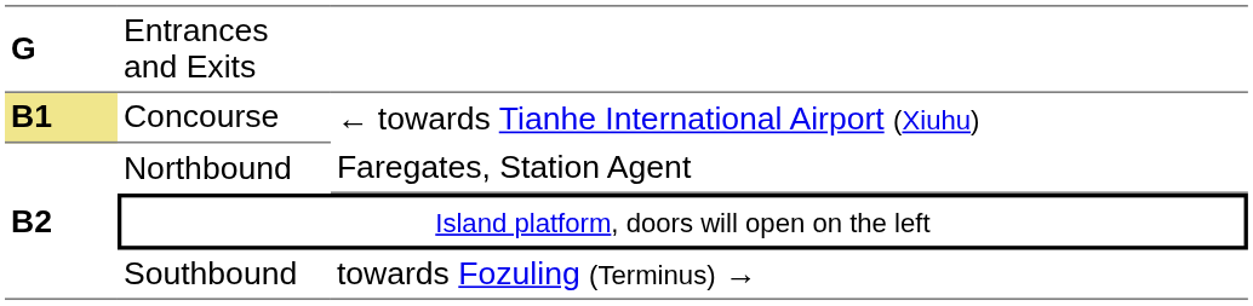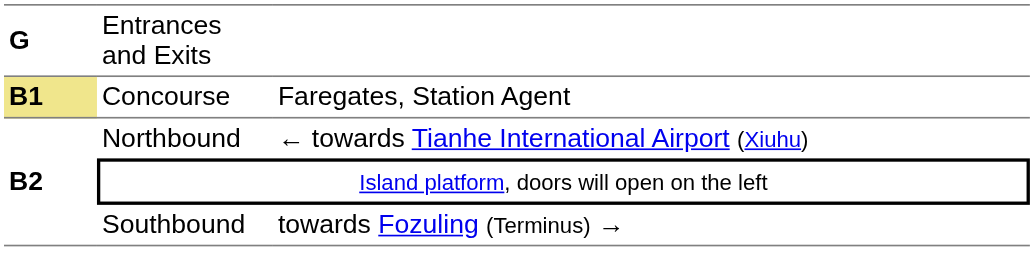 <table table border=0 cellspacing=0 cellpadding=3>
 <tr>
 <td style="border-top:solid 1px gray;border-bottom:solid 1px gray;" width=50><strong>G</strong></td>
 <td style="border-top:solid 1px gray;border-bottom:solid 1px gray;" width=100>Entrances and Exits</td>
 <td style="border-top:solid 1px gray;border-bottom:solid 1px gray;" width=450></td>
 </tr>
 <tr>
 <td style="background: khaki; border-top:solid 0px gray;border-bottom:solid 1px gray;" width=50><strong>B1</strong></td>
 <td style="border-top:solid 0px gray;border-bottom:solid 1px gray;" width=100>Concourse</td>
-<td>←  towards <a href='#'>Tianhe International Airport</a> <small>(<a href='#'>Xiuhu</a>)</small></td>
+<td style="border-top:solid 0px gray;border-bottom:solid 1px gray;" width=450>Faregates, Station Agent</td>
 </tr>
 <tr>
 <td style="border-bottom:solid 1px gray;" rowspan=3><strong>B2</strong></td>
 <td>Northbound</td>
-<td style="border-top:solid 0px gray;border-bottom:solid 1px gray;" width=450>Faregates, Station Agent</td>
+<td>←  towards <a href='#'>Tianhe International Airport</a> <small>(<a href='#'>Xiuhu</a>)</small></td>
 </tr>
 <tr>
 <td style="border-right:solid 2px black;border-left:solid 2px black;border-top:solid 2px black;border-bottom:solid 2px black;text-align:center;" colspan=2><small><a href='#'>Island platform</a>, doors will open on the left</small></td>
 </tr>
 <tr>
 <td style="border-bottom:solid 1px gray;">Southbound</td>
 <td style="border-bottom:solid 1px gray;"> towards <a href='#'>Fozuling</a> <small>(Terminus)</small> →</td>
 </tr>
 </table>
